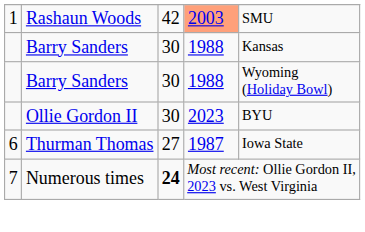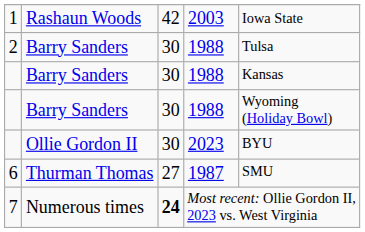 <table class="wikitable">
 <tr>
 </tr>
 <tr>
 <td>1</td>
 <td><a href='#'>Rashaun Woods</a></td>
 <td><abbr>42</abbr></td>
-<td style="background: lightsalmon;"><a href='#'>2003</a></td>
-<td style="font-size:80%;">SMU</td>
+<td><a href='#'>2003</a></td>
+<td style="font-size:80%;">Iowa State</td>
+</tr>
+<tr>
+<td>2</td>
+<td><a href='#'>Barry Sanders</a></td>
+<td><abbr>30</abbr></td>
+<td><a href='#'>1988</a></td>
+<td style="font-size:80%;">Tulsa</td>
 </tr>
 <tr>
 <td></td>
 <td><a href='#'>Barry Sanders</a></td>
 <td><abbr>30</abbr></td>
 <td><a href='#'>1988</a></td>
 <td style="font-size:80%;">Kansas</td>
 </tr>
 <tr>
 <td></td>
 <td><a href='#'>Barry Sanders</a></td>
 <td><abbr>30</abbr></td>
 <td><a href='#'>1988</a></td>
 <td style="font-size:80%;">Wyoming<br>(<a href='#'>Holiday Bowl</a>)</td>
 </tr>
 <tr>
 <td></td>
 <td><a href='#'>Ollie Gordon II</a></td>
 <td><abbr>30</abbr></td>
 <td><a href='#'>2023</a></td>
 <td style="font-size:80%;">BYU</td>
 </tr>
 <tr>
 <td>6</td>
 <td><a href='#'>Thurman Thomas</a></td>
 <td><abbr>27</abbr></td>
 <td><a href='#'>1987</a></td>
-<td style="font-size:80%;">Iowa State</td>
+<td style="font-size:80%;">SMU</td>
 </tr>
 <tr>
 <td>7</td>
 <td>Numerous times</td>
 <td><strong><abbr>24</abbr></strong></td>
 <td colspan=2 style="font-size:80%;"><em>Most recent:</em> Ollie Gordon II,<br><a href='#'>2023</a> vs. West Virginia</td>
 </tr>
 </table>
